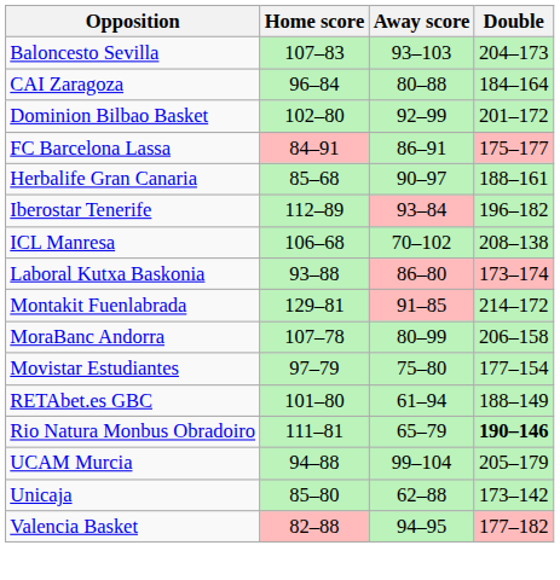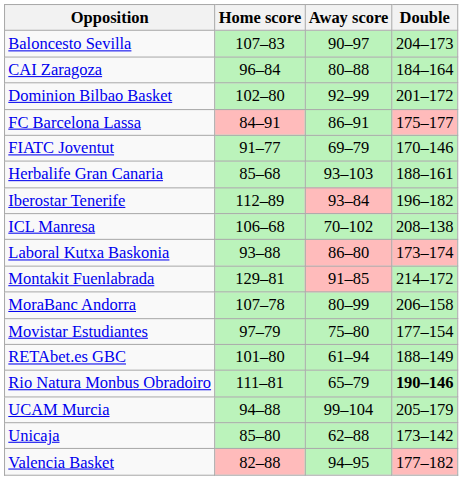 <table class="wikitable" style="text-align: center">
 <tr>
 <th>Opposition</th>
 <th>Home score</th>
 <th>Away score</th>
 <th>Double</th>
 </tr>
 <tr>
 <td align="left"><a href='#'>Baloncesto Sevilla</a></td>
 <td bgcolor=#BBF3BB>107–83</td>
-<td bgcolor=#BBF3BB>93–103</td>
+<td bgcolor=#BBF3BB>90–97</td>
 <td bgcolor=#BBF3BB>204–173</td>
 </tr>
 <tr>
 <td align="left"><a href='#'>CAI Zaragoza</a></td>
 <td bgcolor=#BBF3BB>96–84</td>
 <td bgcolor=#BBF3BB>80–88</td>
 <td bgcolor=#BBF3BB>184–164</td>
 </tr>
 <tr>
 <td align="left"><a href='#'>Dominion Bilbao Basket</a></td>
 <td bgcolor=#BBF3BB>102–80</td>
 <td bgcolor=#BBF3BB>92–99</td>
 <td bgcolor=#BBF3BB>201–172</td>
 </tr>
 <tr>
 <td align="left"><a href='#'>FC Barcelona Lassa</a></td>
 <td bgcolor=#FFBBBB>84–91</td>
 <td bgcolor=#BBF3BB>86–91</td>
 <td bgcolor=#FFBBBB>175–177</td>
 </tr>
 <tr>
+<td align="left"><a href='#'>FIATC Joventut</a></td>
+<td bgcolor=#BBF3BB>91–77</td>
+<td bgcolor=#BBF3BB>69–79</td>
+<td bgcolor=#BBF3BB>170–146</td>
+</tr>
+<tr>
 <td align="left"><a href='#'>Herbalife Gran Canaria</a></td>
 <td bgcolor=#BBF3BB>85–68</td>
-<td bgcolor=#BBF3BB>90–97</td>
+<td bgcolor=#BBF3BB>93–103</td>
 <td bgcolor=#BBF3BB>188–161</td>
 </tr>
 <tr>
 <td align="left"><a href='#'>Iberostar Tenerife</a></td>
 <td bgcolor=#BBF3BB>112–89</td>
 <td bgcolor=#FFBBBB>93–84</td>
 <td bgcolor=#BBF3BB>196–182</td>
 </tr>
 <tr>
 <td align="left"><a href='#'>ICL Manresa</a></td>
 <td bgcolor=#BBF3BB>106–68</td>
 <td bgcolor=#BBF3BB>70–102</td>
 <td bgcolor=#BBF3BB>208–138</td>
 </tr>
 <tr>
 <td align="left"><a href='#'>Laboral Kutxa Baskonia</a></td>
 <td bgcolor=#BBF3BB>93–88</td>
 <td bgcolor=#FFBBBB>86–80</td>
 <td bgcolor=#FFBBBB>173–174</td>
 </tr>
 <tr>
 <td align="left"><a href='#'>Montakit Fuenlabrada</a></td>
 <td bgcolor=#BBF3BB>129–81</td>
 <td bgcolor=#FFBBBB>91–85</td>
 <td bgcolor=#BBF3BB>214–172</td>
 </tr>
 <tr>
 <td align="left"><a href='#'>MoraBanc Andorra</a></td>
 <td bgcolor=#BBF3BB>107–78</td>
 <td bgcolor=#BBF3BB>80–99</td>
 <td bgcolor=#BBF3BB>206–158</td>
 </tr>
 <tr>
 <td align="left"><a href='#'>Movistar Estudiantes</a></td>
 <td bgcolor=#BBF3BB>97–79</td>
 <td bgcolor=#BBF3BB>75–80</td>
 <td bgcolor=#BBF3BB>177–154</td>
 </tr>
 <tr>
 <td align="left"><a href='#'>RETAbet.es GBC</a></td>
 <td bgcolor=#BBF3BB>101–80</td>
 <td bgcolor=#BBF3BB>61–94</td>
 <td bgcolor=#BBF3BB>188–149</td>
 </tr>
 <tr>
 <td align="left"><a href='#'>Rio Natura Monbus Obradoiro</a></td>
 <td bgcolor=#BBF3BB>111–81</td>
 <td bgcolor=#BBF3BB>65–79</td>
 <td bgcolor=#BBF3BB><strong>190–146</strong></td>
 </tr>
 <tr>
 <td align="left"><a href='#'>UCAM Murcia</a></td>
 <td bgcolor=#BBF3BB>94–88</td>
 <td bgcolor=#BBF3BB>99–104</td>
 <td bgcolor=#BBF3BB>205–179</td>
 </tr>
 <tr>
 <td align="left"><a href='#'>Unicaja</a></td>
 <td bgcolor=#BBF3BB>85–80</td>
 <td bgcolor=#BBF3BB>62–88</td>
 <td bgcolor=#BBF3BB>173–142</td>
 </tr>
 <tr>
 <td align="left"><a href='#'>Valencia Basket</a></td>
 <td bgcolor=#FFBBBB>82–88</td>
 <td bgcolor=#BBF3BB>94–95</td>
 <td bgcolor=#FFBBBB>177–182</td>
 </tr>
 </table>
